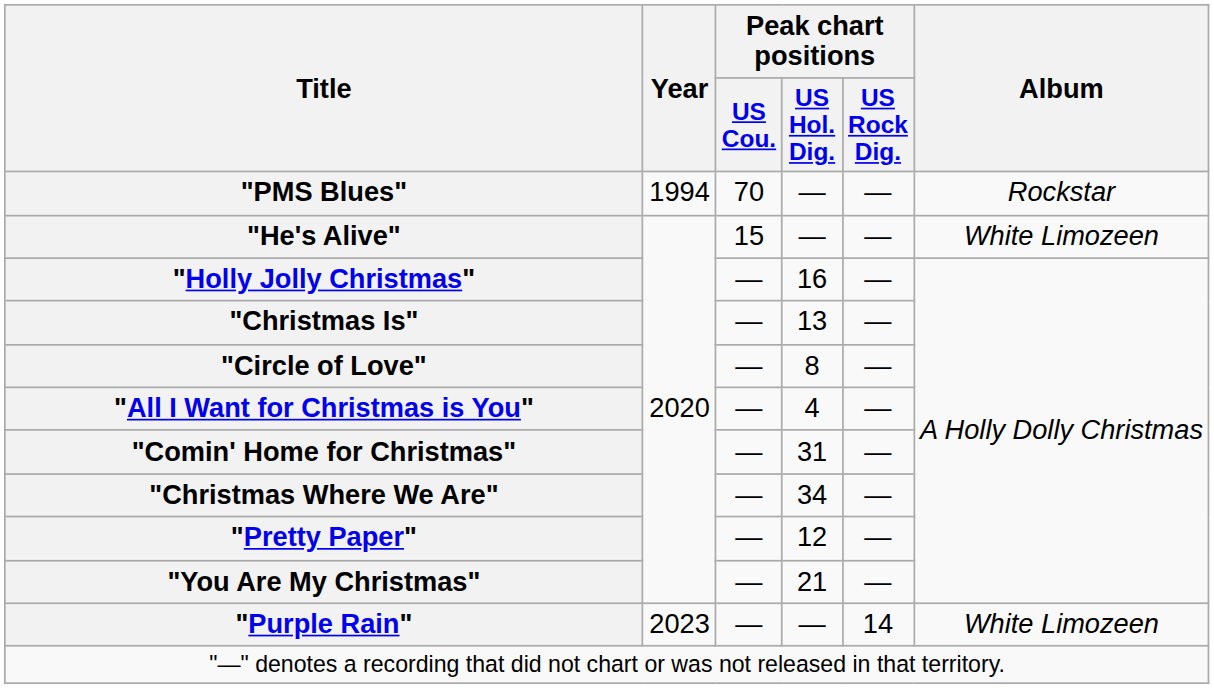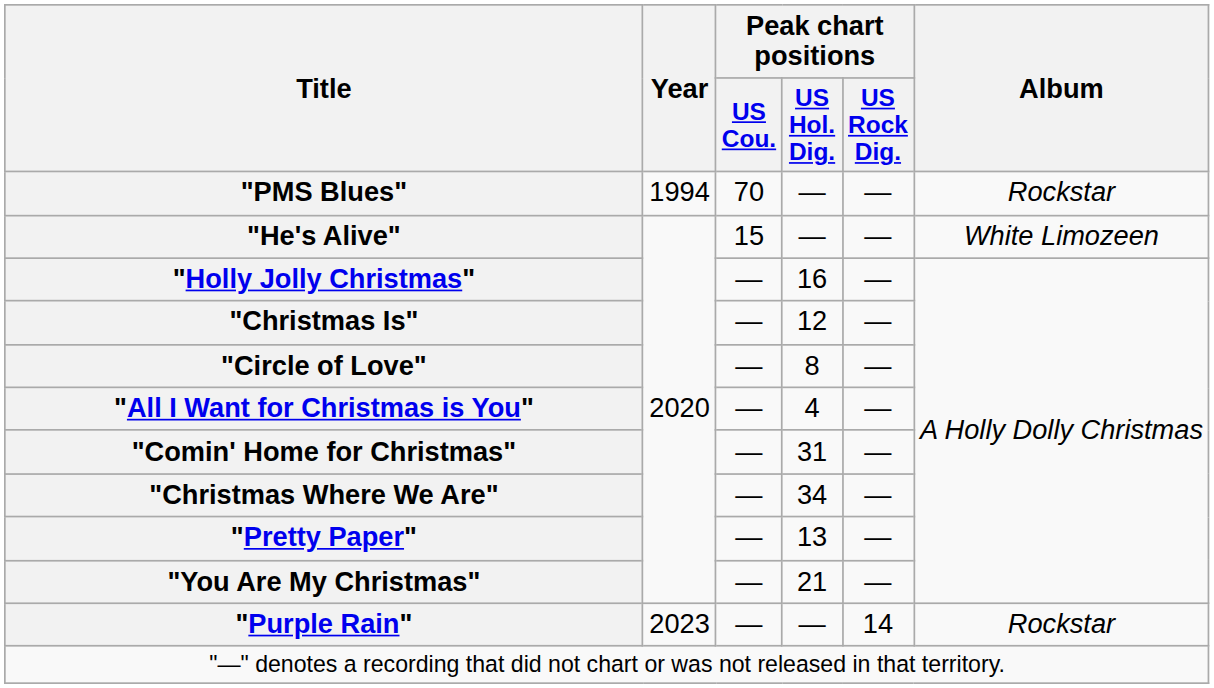 <table class="wikitable plainrowheaders" style="text-align:center;">
 <tr>
 <th rowspan="2" style="width:23em;">Title</th>
 <th rowspan="2">Year</th>
 <th colspan="3">Peak chart<br>positions</th>
 <th rowspan="2">Album</th>
 </tr>
 <tr>
 <th scope="col" style="width:2em;font-size:90%;"><a href='#'>US Cou.</a><br></th>
 <th scope="col" style="width:2em;font-size:90%;"><a href='#'>US Hol. Dig.</a><br></th>
 <th scope="col" style="width:2em;font-size:90%;"><a href='#'>US Rock Dig.</a><br></th>
 </tr>
 <tr>
 <th scope="row">"PMS Blues" </th>
 <td>1994</td>
 <td>70</td>
 <td>—</td>
 <td>—</td>
 <td><em>Rockstar</em></td>
 </tr>
 <tr>
 <th scope="row">"He's Alive"</th>
 <td rowspan="9">2020</td>
 <td>15</td>
 <td>—</td>
 <td>—</td>
 <td><em>White Limozeen</em></td>
 </tr>
 <tr>
 <th scope="row">"<a href='#'>Holly Jolly Christmas</a>"</th>
 <td>—</td>
 <td>16</td>
 <td>—</td>
 <td rowspan="8"><em>A Holly Dolly Christmas</em></td>
 </tr>
 <tr>
 <th scope="row">"Christmas Is"<br></th>
 <td>—</td>
-<td>13</td>
+<td>12</td>
 <td>—</td>
 </tr>
 <tr>
 <th scope="row">"Circle of Love"</th>
 <td>—</td>
 <td>8</td>
 <td>—</td>
 </tr>
 <tr>
 <th scope="row">"<a href='#'>All I Want for Christmas is You</a>"<br></th>
 <td>—</td>
 <td>4</td>
 <td>—</td>
 </tr>
 <tr>
 <th scope="row">"Comin' Home for Christmas"</th>
 <td>—</td>
 <td>31</td>
 <td>—</td>
 </tr>
 <tr>
 <th scope="row">"Christmas Where We Are"<br></th>
 <td>—</td>
 <td>34</td>
 <td>—</td>
 </tr>
 <tr>
 <th scope="row">"<a href='#'>Pretty Paper</a>"<br></th>
 <td>—</td>
-<td>12</td>
+<td>13</td>
 <td>—</td>
 </tr>
 <tr>
 <th scope="row">"You Are My Christmas"<br></th>
 <td>—</td>
 <td>21</td>
 <td>—</td>
 </tr>
 <tr>
 <th scope="row">"<a href='#'>Purple Rain</a>"</th>
 <td>2023</td>
 <td>—</td>
 <td>—</td>
 <td>14</td>
-<td><em>White Limozeen</em></td>
+<td><em>Rockstar</em></td>
 </tr>
 <tr>
 <td colspan="9" style="font-size: 85%">"—" denotes a recording that did not chart or was not released in that territory.</td>
 </tr>
 </table>
